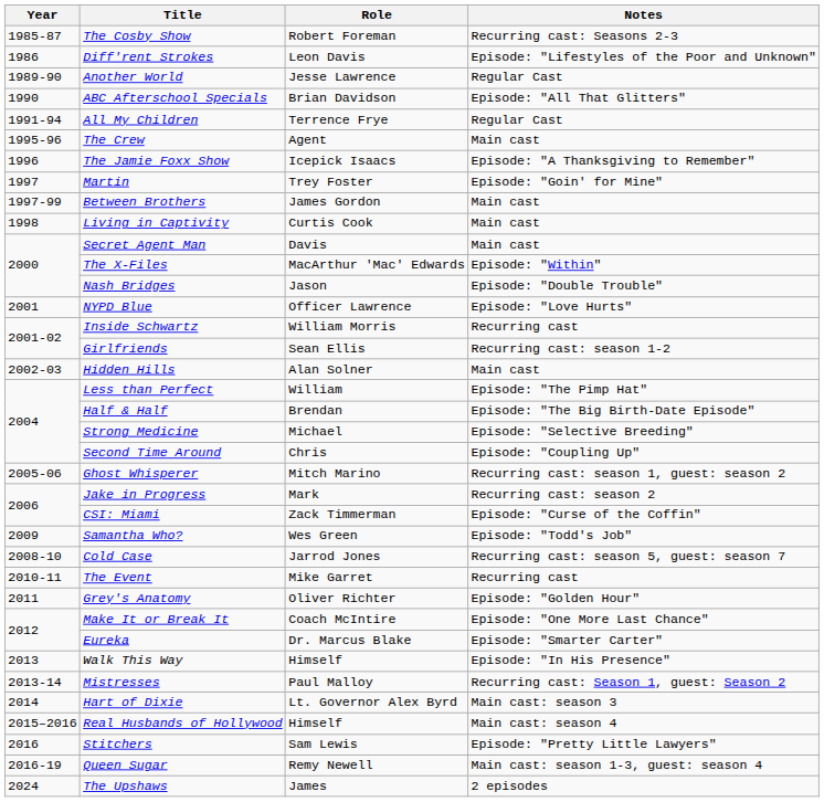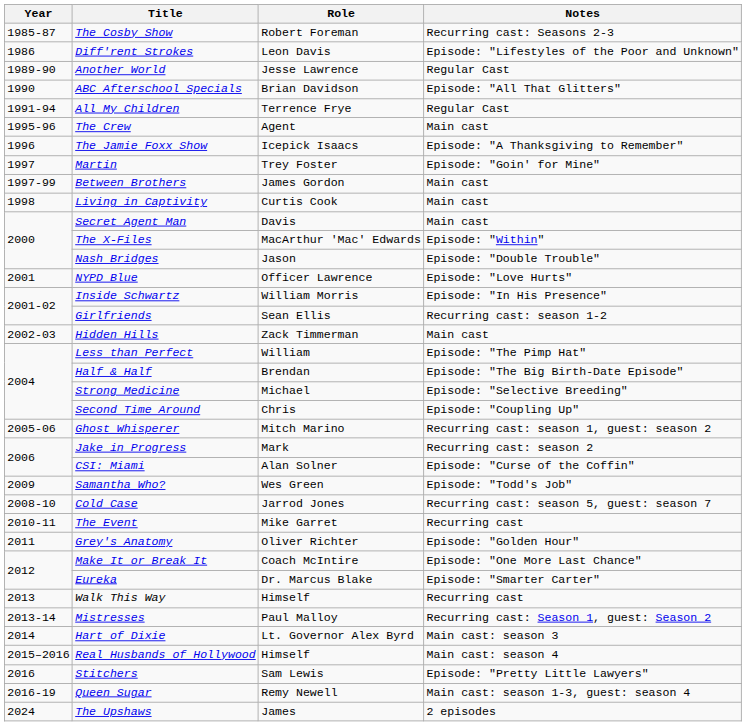 <table class="wikitable sortable">
 <tr>
 <th>Year</th>
 <th>Title</th>
 <th>Role</th>
 <th class="unsortable">Notes</th>
 </tr>
 <tr>
 <td>1985-87</td>
 <td><em><a href='#'>The Cosby Show</a></em></td>
 <td>Robert Foreman</td>
 <td>Recurring cast: Seasons 2-3</td>
 </tr>
 <tr>
 <td>1986</td>
 <td><em><a href='#'>Diff'rent Strokes</a></em></td>
 <td>Leon Davis</td>
 <td>Episode: "Lifestyles of the Poor and Unknown"</td>
 </tr>
 <tr>
 <td>1989-90</td>
 <td><em><a href='#'>Another World</a></em></td>
 <td>Jesse Lawrence</td>
 <td>Regular Cast</td>
 </tr>
 <tr>
 <td>1990</td>
 <td><em><a href='#'>ABC Afterschool Specials</a></em></td>
 <td>Brian Davidson</td>
 <td>Episode: "All That Glitters"</td>
 </tr>
 <tr>
 <td>1991-94</td>
 <td><em><a href='#'>All My Children</a></em></td>
 <td>Terrence Frye</td>
 <td>Regular Cast</td>
 </tr>
 <tr>
 <td>1995-96</td>
 <td><em><a href='#'>The Crew</a></em></td>
 <td>Agent</td>
 <td>Main cast</td>
 </tr>
 <tr>
 <td>1996</td>
 <td><em><a href='#'>The Jamie Foxx Show</a></em></td>
 <td>Icepick Isaacs</td>
 <td>Episode: "A Thanksgiving to Remember"</td>
 </tr>
 <tr>
 <td>1997</td>
 <td><em><a href='#'>Martin</a></em></td>
 <td>Trey Foster</td>
 <td>Episode: "Goin' for Mine"</td>
 </tr>
 <tr>
 <td>1997-99</td>
 <td><em><a href='#'>Between Brothers</a></em></td>
 <td>James Gordon</td>
 <td>Main cast</td>
 </tr>
 <tr>
 <td>1998</td>
 <td><em><a href='#'>Living in Captivity</a></em></td>
 <td>Curtis Cook</td>
 <td>Main cast</td>
 </tr>
 <tr>
 <td rowspan="3">2000</td>
 <td><em><a href='#'>Secret Agent Man</a></em></td>
 <td>Davis</td>
 <td>Main cast</td>
 </tr>
 <tr>
 <td><em><a href='#'>The X-Files</a></em></td>
 <td>MacArthur 'Mac' Edwards</td>
 <td>Episode: "<a href='#'>Within</a>"</td>
 </tr>
 <tr>
 <td><em><a href='#'>Nash Bridges</a></em></td>
 <td>Jason</td>
 <td>Episode: "Double Trouble"</td>
 </tr>
 <tr>
 <td>2001</td>
 <td><em><a href='#'>NYPD Blue</a></em></td>
 <td>Officer Lawrence</td>
 <td>Episode: "Love Hurts"</td>
 </tr>
 <tr>
 <td rowspan="2">2001-02</td>
 <td><em><a href='#'>Inside Schwartz</a></em></td>
 <td>William Morris</td>
-<td>Recurring cast</td>
+<td>Episode: "In His Presence"</td>
 </tr>
 <tr>
 <td><em><a href='#'>Girlfriends</a></em></td>
 <td>Sean Ellis</td>
 <td>Recurring cast: season 1-2</td>
 </tr>
 <tr>
 <td>2002-03</td>
 <td><em><a href='#'>Hidden Hills</a></em></td>
-<td>Alan Solner</td>
+<td>Zack Timmerman</td>
 <td>Main cast</td>
 </tr>
 <tr>
 <td rowspan="4">2004</td>
 <td><em><a href='#'>Less than Perfect</a></em></td>
 <td>William</td>
 <td>Episode: "The Pimp Hat"</td>
 </tr>
 <tr>
 <td><em><a href='#'>Half & Half</a></em></td>
 <td>Brendan</td>
 <td>Episode: "The Big Birth-Date Episode"</td>
 </tr>
 <tr>
 <td><em><a href='#'>Strong Medicine</a></em></td>
 <td>Michael</td>
 <td>Episode: "Selective Breeding"</td>
 </tr>
 <tr>
 <td><em><a href='#'>Second Time Around</a></em></td>
 <td>Chris</td>
 <td>Episode: "Coupling Up"</td>
 </tr>
 <tr>
 <td>2005-06</td>
 <td><em><a href='#'>Ghost Whisperer</a></em></td>
 <td>Mitch Marino</td>
 <td>Recurring cast: season 1, guest: season 2</td>
 </tr>
 <tr>
 <td rowspan="2">2006</td>
 <td><em><a href='#'>Jake in Progress</a></em></td>
 <td>Mark</td>
 <td>Recurring cast: season 2</td>
 </tr>
 <tr>
 <td><em><a href='#'>CSI: Miami</a></em></td>
-<td>Zack Timmerman</td>
+<td>Alan Solner</td>
 <td>Episode: "Curse of the Coffin"</td>
 </tr>
 <tr>
 <td>2009</td>
 <td><em><a href='#'>Samantha Who?</a></em></td>
 <td>Wes Green</td>
 <td>Episode: "Todd's Job"</td>
 </tr>
 <tr>
 <td>2008-10</td>
 <td><em><a href='#'>Cold Case</a></em></td>
 <td>Jarrod Jones</td>
 <td>Recurring cast: season 5, guest: season 7</td>
 </tr>
 <tr>
 <td>2010-11</td>
 <td><em><a href='#'>The Event</a></em></td>
 <td>Mike Garret</td>
 <td>Recurring cast</td>
 </tr>
 <tr>
 <td>2011</td>
 <td><em><a href='#'>Grey's Anatomy</a></em></td>
 <td>Oliver Richter</td>
 <td>Episode: "Golden Hour"</td>
 </tr>
 <tr>
 <td rowspan="2">2012</td>
 <td><em><a href='#'>Make It or Break It</a></em></td>
 <td>Coach McIntire</td>
 <td>Episode: "One More Last Chance"</td>
 </tr>
 <tr>
 <td><em><a href='#'>Eureka</a></em></td>
 <td>Dr. Marcus Blake</td>
 <td>Episode: "Smarter Carter"</td>
 </tr>
 <tr>
 <td>2013</td>
 <td><em>Walk This Way</em></td>
 <td>Himself</td>
-<td>Episode: "In His Presence"</td>
+<td>Recurring cast</td>
 </tr>
 <tr>
 <td>2013-14</td>
 <td><em><a href='#'>Mistresses</a></em></td>
 <td>Paul Malloy</td>
 <td>Recurring cast: <a href='#'>Season 1</a>, guest: <a href='#'>Season 2</a></td>
 </tr>
 <tr>
 <td>2014</td>
 <td><em><a href='#'>Hart of Dixie</a></em></td>
 <td>Lt. Governor Alex Byrd</td>
 <td>Main cast: season 3</td>
 </tr>
 <tr>
 <td>2015–2016</td>
 <td><em><a href='#'>Real Husbands of Hollywood</a></em></td>
 <td>Himself</td>
 <td>Main cast: season 4</td>
 </tr>
 <tr>
 <td>2016</td>
 <td><em><a href='#'>Stitchers</a></em></td>
 <td>Sam Lewis</td>
 <td>Episode: "Pretty Little Lawyers"</td>
 </tr>
 <tr>
 <td>2016-19</td>
 <td><em><a href='#'>Queen Sugar</a></em></td>
 <td>Remy Newell</td>
 <td>Main cast: season 1-3, guest: season 4</td>
 </tr>
 <tr>
 <td>2024</td>
 <td><em><a href='#'>The Upshaws</a></em></td>
 <td>James</td>
 <td>2 episodes</td>
 </tr>
 </table>
